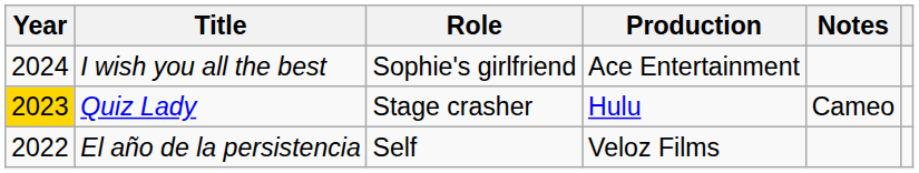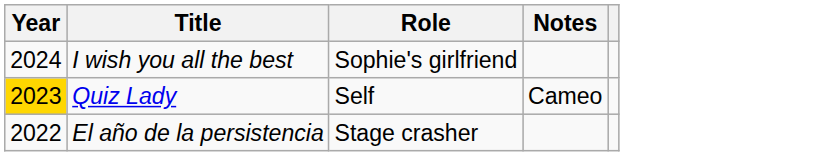 <table class="wikitable" style="font-size:95%;">
 <tr>
 <th>Year</th>
 <th class="unsortable">Title</th>
 <th class="unsortable">Role</th>
-<th class="unsortable">Production</th>
 <th class="unsortable">Notes</th>
 <th class="unsortable"></th>
 </tr>
 <tr>
 <td>2024</td>
 <td><em>I wish you all the best</em></td>
 <td>Sophie's girlfriend</td>
-<td>Ace Entertainment</td>
 <td></td>
 <td></td>
 </tr>
 <tr>
 <td style="background: gold;">2023</td>
 <td><em><a href='#'>Quiz Lady</a></em></td>
-<td>Stage crasher</td>
-<td><a href='#'>Hulu</a></td>
+<td>Self</td>
 <td>Cameo</td>
 <td></td>
 </tr>
 <tr>
 <td>2022</td>
 <td><em>El año de la persistencia</em></td>
-<td>Self</td>
-<td>Veloz Films</td>
+<td>Stage crasher</td>
 <td></td>
 <td></td>
 </tr>
 </table>
